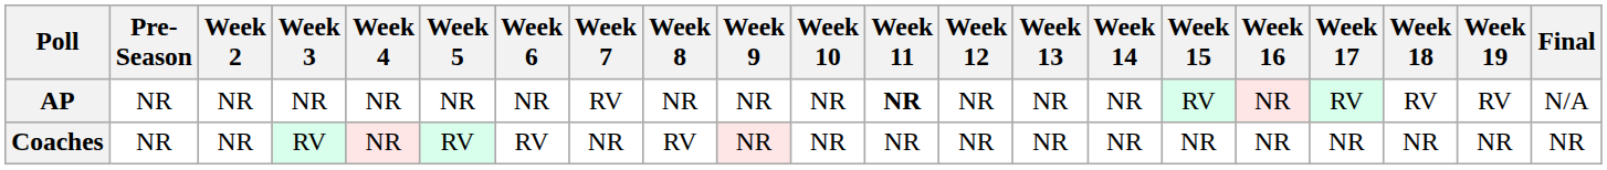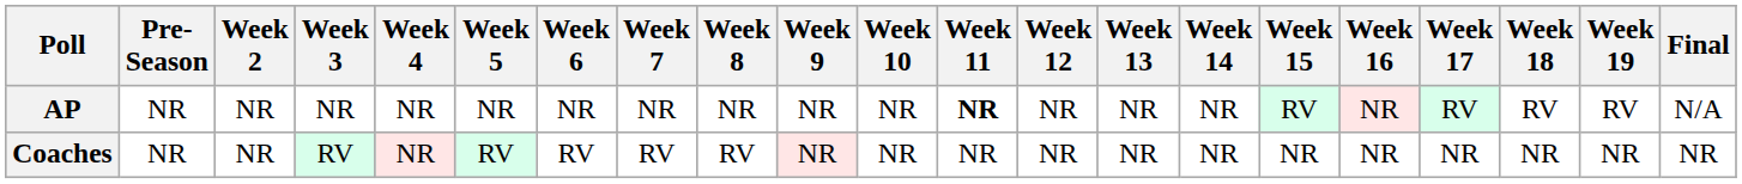 <table class="wikitable" style="white-space:nowrap;font-size:90%">
 <tr>
 <th>Poll</th>
 <th>Pre-<br>Season</th>
 <th>Week<br>2</th>
 <th>Week<br>3</th>
 <th>Week<br>4</th>
 <th>Week<br>5</th>
 <th>Week<br>6</th>
 <th>Week<br>7</th>
 <th>Week<br>8</th>
 <th>Week<br>9</th>
 <th>Week<br>10</th>
 <th>Week<br>11</th>
 <th>Week<br>12</th>
 <th>Week<br>13</th>
 <th>Week<br>14</th>
 <th>Week<br>15</th>
 <th>Week<br>16</th>
 <th>Week<br>17</th>
 <th>Week<br>18</th>
 <th>Week<br>19</th>
 <th>Final</th>
 </tr>
 <tr style="text-align:center;">
 <th>AP</th>
 <td style="background:#FFF;">NR</td>
 <td style="background:#FFF;">NR</td>
 <td style="background:#FFF;">NR</td>
 <td style="background:#FFF;">NR</td>
 <td style="background:#FFF;">NR</td>
 <td style="background:#FFF;">NR</td>
-<td style="background:#FFF;">RV</td>
+<td style="background:#FFF;">NR</td>
 <td style="background:#FFF;">NR</td>
 <td style="background:#FFF;">NR</td>
 <td style="background:#FFF;">NR</td>
 <td style="background:#FFF;"><strong>NR</strong></td>
 <td style="background:#FFF;">NR</td>
 <td style="background:#FFF;">NR</td>
 <td style="background:#FFF;">NR</td>
 <td style="background:#D8FFEB;">RV</td>
 <td style="background:#FFE6E6;">NR</td>
 <td style="background:#D8FFEB;">RV</td>
 <td style="background:#FFF;">RV</td>
 <td style="background:#FFF;">RV</td>
 <td style="background:#FFF;">N/A</td>
 </tr>
 <tr style="text-align:center;">
 <th>Coaches</th>
 <td style="background:#FFF;">NR</td>
 <td style="background:#FFF;">NR</td>
 <td style="background:#D8FFEB;">RV</td>
 <td style="background:#FFE6E6;">NR</td>
 <td style="background:#D8FFEB;">RV</td>
 <td style="background:#FFF;">RV</td>
-<td style="background:#FFF;">NR</td>
+<td style="background:#FFF;">RV</td>
 <td style="background:#FFF;">RV</td>
 <td style="background:#FFE6E6;">NR</td>
 <td style="background:#FFF;">NR</td>
 <td style="background:#FFF;">NR</td>
 <td style="background:#FFF;">NR</td>
 <td style="background:#FFF;">NR</td>
 <td style="background:#FFF;">NR</td>
 <td style="background:#FFF;">NR</td>
 <td style="background:#FFF;">NR</td>
 <td style="background:#FFF;">NR</td>
 <td style="background:#FFF;">NR</td>
 <td style="background:#FFF;">NR</td>
 <td style="background:#FFF;">NR</td>
 </tr>
 </table>
